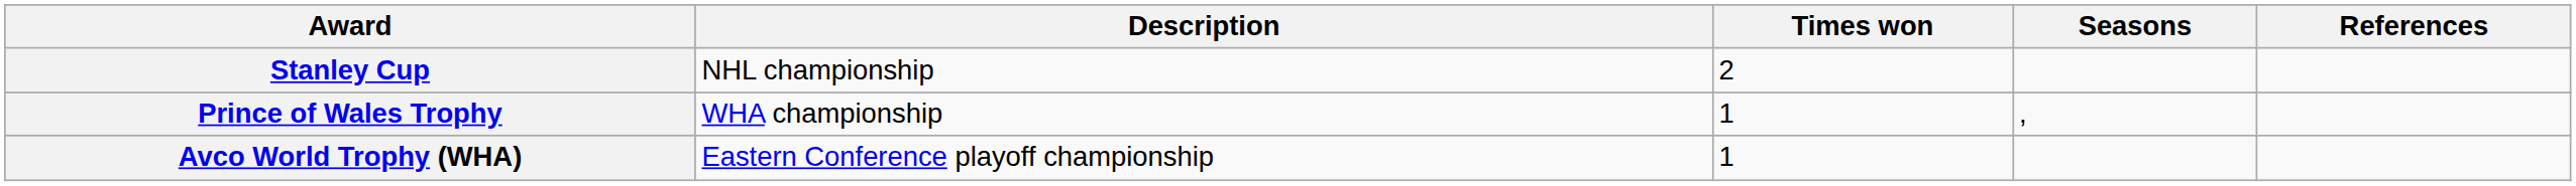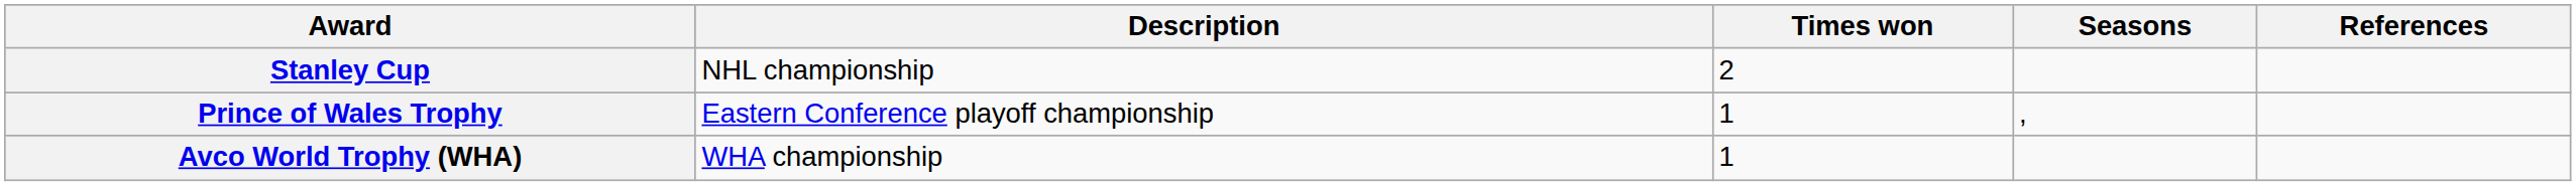 <table class="wikitable" width="75%">
 <tr>
 <th scope="col">Award</th>
 <th scope="col">Description</th>
 <th scope="col">Times won</th>
 <th scope="col">Seasons</th>
 <th scope="col">References</th>
 </tr>
 <tr>
 <th scope="row"><a href='#'>Stanley Cup</a></th>
 <td>NHL championship</td>
 <td>2</td>
 <td></td>
 <td></td>
 </tr>
 <tr>
 <th scope="row"><a href='#'>Prince of Wales Trophy</a></th>
-<td><a href='#'>WHA</a> championship</td>
+<td><a href='#'>Eastern Conference</a> playoff championship</td>
 <td>1</td>
 <td>, </td>
 <td></td>
 </tr>
 <tr>
 <th><a href='#'>Avco World Trophy</a> (WHA)</th>
-<td><a href='#'>Eastern Conference</a> playoff championship</td>
+<td><a href='#'>WHA</a> championship</td>
 <td>1</td>
 <td></td>
 <td></td>
 </tr>
 </table>
